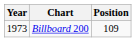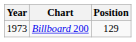 <table class="wikitable">
 <tr>
 <th>Year</th>
 <th>Chart</th>
 <th>Position</th>
 </tr>
 <tr>
 <td>1973</td>
 <td><a href='#'><em>Billboard</em> 200</a></td>
-<td align="center">109</td>
+<td align="center">129</td>
 </tr>
 </table>
